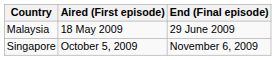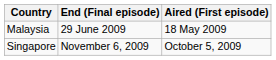 <table class="wikitable">
 <tr>
 <th>Country</th>
+<th>End (Final episode)</th>
 <th>Aired (First episode)</th>
-<th>End (Final episode)</th>
 </tr>
 <tr>
 <td>Malaysia</td>
+<td>29 June 2009</td>
 <td>18 May 2009</td>
-<td>29 June 2009</td>
 </tr>
 <tr>
 <td>Singapore</td>
+<td>November 6, 2009</td>
 <td>October 5, 2009</td>
-<td>November 6, 2009</td>
 </tr>
 </table>
